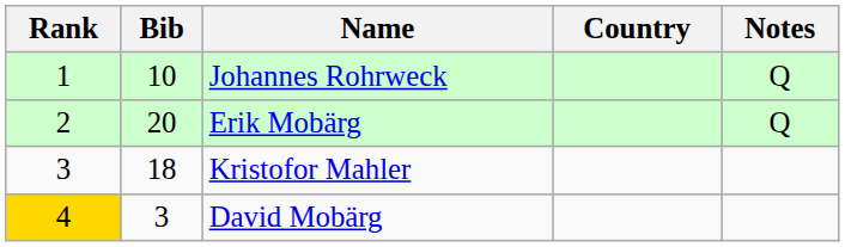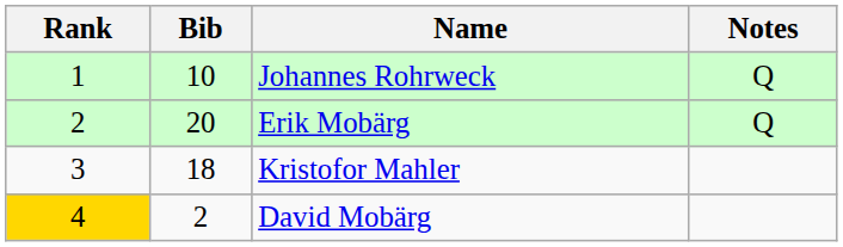 <table class="wikitable" style="text-align:center; width:450px">
 <tr>
 <th>Rank</th>
 <th>Bib</th>
 <th>Name</th>
-<th>Country</th>
 <th>Notes</th>
 </tr>
 <tr bgcolor=ccffcc>
 <td>1</td>
 <td>10</td>
 <td align=left><a href='#'>Johannes Rohrweck</a></td>
-<td align=left></td>
 <td>Q</td>
 </tr>
 <tr bgcolor=ccffcc>
 <td>2</td>
 <td>20</td>
 <td align=left><a href='#'>Erik Mobärg</a></td>
-<td align=left></td>
 <td>Q</td>
 </tr>
 <tr>
 <td>3</td>
 <td>18</td>
 <td align=left><a href='#'>Kristofor Mahler</a></td>
-<td align=left></td>
 <td></td>
 </tr>
 <tr>
 <td style="background: gold;">4</td>
-<td>3</td>
+<td>2</td>
 <td align=left><a href='#'>David Mobärg</a></td>
-<td align=left></td>
 <td></td>
 </tr>
 </table>
